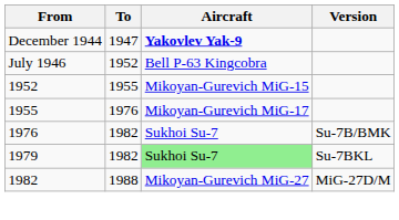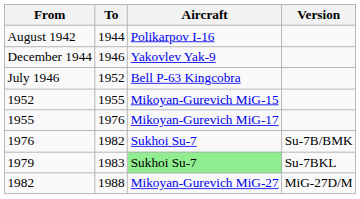 <table class="wikitable">
 <tr>
 <th>From</th>
 <th>To</th>
 <th>Aircraft</th>
 <th>Version</th>
 </tr>
 <tr>
+<td>August 1942</td>
+<td>1944</td>
+<td><a href='#'>Polikarpov I-16</a></td>
+<td></td>
+</tr>
+<tr>
 <td>December 1944</td>
-<td>1947</td>
-<td><strong><a href='#'>Yakovlev Yak-9</a></strong></td>
+<td>1946</td>
+<td><a href='#'>Yakovlev Yak-9</a></td>
 <td></td>
 </tr>
 <tr>
 <td>July 1946</td>
 <td>1952</td>
 <td><a href='#'>Bell P-63 Kingcobra</a></td>
 <td></td>
 </tr>
 <tr>
 <td>1952</td>
 <td>1955</td>
 <td><a href='#'>Mikoyan-Gurevich MiG-15</a></td>
 <td></td>
 </tr>
 <tr>
 <td>1955</td>
 <td>1976</td>
 <td><a href='#'>Mikoyan-Gurevich MiG-17</a></td>
 <td></td>
 </tr>
 <tr>
 <td>1976</td>
 <td>1982</td>
 <td><a href='#'>Sukhoi Su-7</a></td>
 <td>Su-7B/BMK</td>
 </tr>
 <tr>
 <td>1979</td>
-<td>1982</td>
+<td>1983</td>
 <td style="background: lightgreen;">Sukhoi Su-7</td>
 <td>Su-7BKL</td>
 </tr>
 <tr>
 <td>1982</td>
 <td>1988</td>
 <td><a href='#'>Mikoyan-Gurevich MiG-27</a></td>
 <td>MiG-27D/M</td>
 </tr>
 </table>
